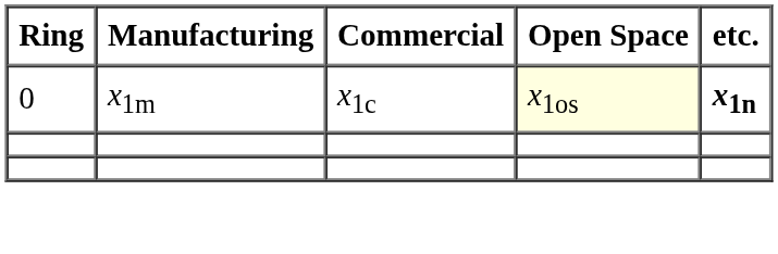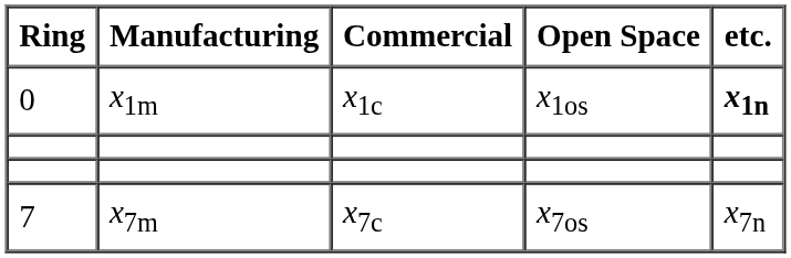 <table border="1" cellpadding="5" cellspacing="0" align="center">
 <tr>
 <th>Ring</th>
 <th>Manufacturing</th>
 <th>Commercial</th>
 <th>Open Space</th>
 <th>etc.</th>
 </tr>
 <tr>
 <td>0</td>
 <td><em>x</em><sub>1m</sub></td>
 <td><em>x</em><sub>1c</sub></td>
-<td style="background: lightyellow;"><em>x</em><sub>1os</sub></td>
+<td><em>x</em><sub>1os</sub></td>
 <td><strong><em>x</em><sub>1n</sub></strong></td>
 </tr>
 <tr>
 <td></td>
 <td></td>
 <td></td>
 <td></td>
 <td></td>
 </tr>
 <tr>
 <td></td>
 <td></td>
 <td></td>
 <td></td>
 <td></td>
 </tr>
+<tr>
+<td>7</td>
+<td><em>x</em><sub>7m</sub></td>
+<td><em>x</em><sub>7c</sub></td>
+<td><em>x</em><sub>7os</sub></td>
+<td><em>x</em><sub>7n</sub></td>
+</tr>
 </table>
